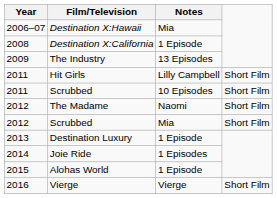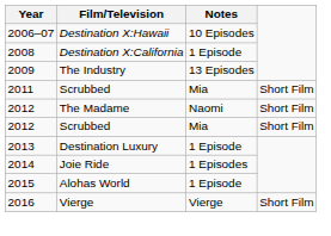 <table class="wikitable sortable">
 <tr>
 <th>Year</th>
 <th>Film/Television</th>
 <th>Notes</th>
 </tr>
 <tr>
 <td>2006–07</td>
 <td><em>Destination X:Hawaii</em></td>
-<td>Mia</td>
+<td>10 Episodes</td>
 </tr>
 <tr>
 <td>2008</td>
 <td><em>Destination X:California</em></td>
 <td>1 Episode</td>
 </tr>
 <tr>
 <td>2009</td>
 <td>The Industry</td>
 <td>13 Episodes</td>
 </tr>
 <tr>
 <td>2011</td>
-<td>Hit Girls</td>
-<td>Lilly Campbell</td>
-<td>Short Film</td>
-</tr>
-<tr>
-<td>2011</td>
 <td>Scrubbed</td>
-<td>10 Episodes</td>
+<td>Mia</td>
 <td>Short Film</td>
 </tr>
 <tr>
 <td>2012</td>
 <td>The Madame</td>
 <td>Naomi</td>
 <td>Short Film</td>
 </tr>
 <tr>
 <td>2012</td>
 <td>Scrubbed</td>
 <td>Mia</td>
 <td>Short Film</td>
 </tr>
 <tr>
 <td>2013</td>
 <td>Destination Luxury</td>
 <td>1 Episode</td>
 </tr>
 <tr>
 <td>2014</td>
 <td>Joie Ride</td>
 <td>1 Episodes</td>
 </tr>
 <tr>
 <td>2015</td>
 <td>Alohas World</td>
 <td>1 Episode</td>
 </tr>
 <tr>
 <td>2016</td>
 <td>Vierge</td>
 <td>Vierge</td>
 <td>Short Film</td>
 </tr>
 </table>
